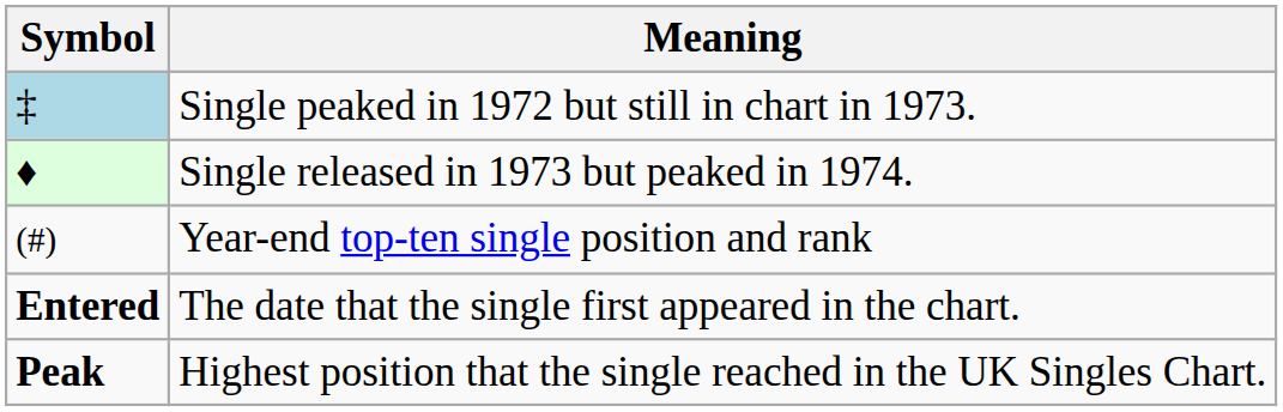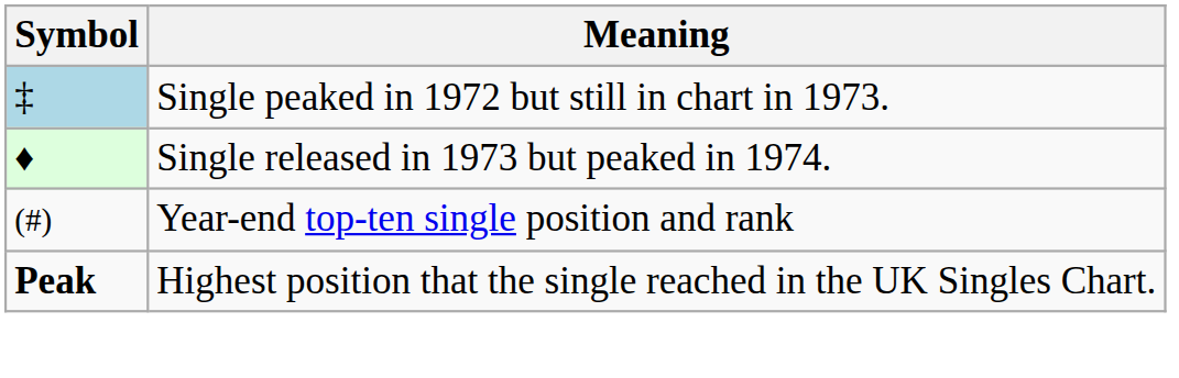 <table Class="wikitable">
 <tr>
 <th>Symbol</th>
 <th>Meaning</th>
 </tr>
 <tr>
 <td bgcolor=lightblue>‡</td>
 <td>Single peaked in 1972 but still in chart in 1973.</td>
 </tr>
 <tr>
 <td bgcolor=#DDFFDD>♦</td>
 <td>Single released in 1973 but peaked in 1974.</td>
 </tr>
 <tr>
 <td><small>(#)</small></td>
 <td>Year-end <a href='#'>top-ten single</a> position and rank</td>
 </tr>
 <tr>
-<td><strong>Entered</strong></td>
-<td>The date that the single first appeared in the chart.</td>
-</tr>
-<tr>
 <td><strong>Peak</strong></td>
 <td>Highest position that the single reached in the UK Singles Chart.</td>
 </tr>
 </table>
